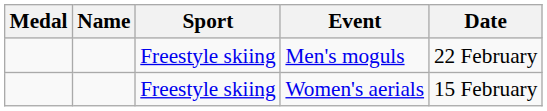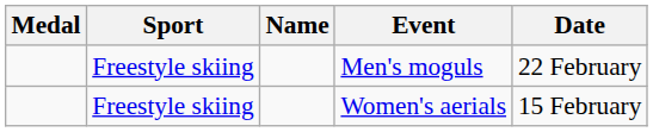 <table class="wikitable sortable">
 <tr>
 <th>Medal</th>
+<th>Sport</th>
 <th>Name</th>
-<th>Sport</th>
 <th>Event</th>
 <th>Date</th>
 </tr>
 <tr>
 <td></td>
+<td><a href='#'>Freestyle skiing</a></td>
 <td></td>
-<td><a href='#'>Freestyle skiing</a></td>
 <td><a href='#'>Men's moguls</a></td>
 <td>22 February</td>
 </tr>
 <tr>
 <td></td>
+<td><a href='#'>Freestyle skiing</a></td>
 <td></td>
-<td><a href='#'>Freestyle skiing</a></td>
 <td><a href='#'>Women's aerials</a></td>
 <td>15 February</td>
 </tr>
 </table>
